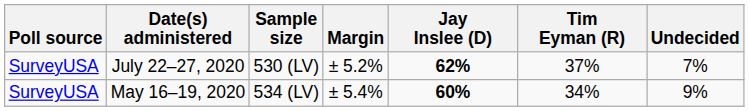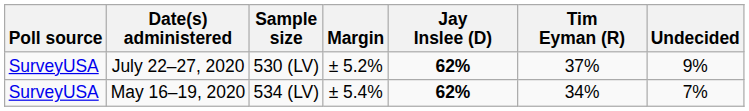 <table class="wikitable" style="font-size:90%;text-align:center;">
 <tr valign=bottom>
 <th>Poll source</th>
 <th>Date(s)<br>administered</th>
 <th>Sample<br>size</th>
 <th>Margin<br></th>
 <th style="width:100px;">Jay<br>Inslee (D)</th>
 <th style="width:100px;">Tim<br>Eyman (R)</th>
 <th>Undecided</th>
 </tr>
 <tr>
 <td style="text-align:left;"><a href='#'>SurveyUSA</a></td>
 <td>July 22–27, 2020</td>
 <td>530 (LV)</td>
 <td>± 5.2%</td>
 <td><strong>62%</strong></td>
 <td>37%</td>
-<td>7%</td>
+<td>9%</td>
 </tr>
 <tr>
 <td style="text-align:left;"><a href='#'>SurveyUSA</a></td>
 <td>May 16–19, 2020</td>
 <td>534 (LV)</td>
 <td>± 5.4%</td>
-<td><strong>60%</strong></td>
+<td><strong>62%</strong></td>
 <td>34%</td>
-<td>9%</td>
+<td>7%</td>
 </tr>
 </table>
